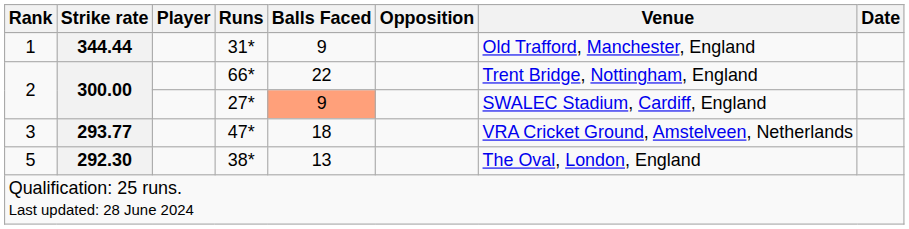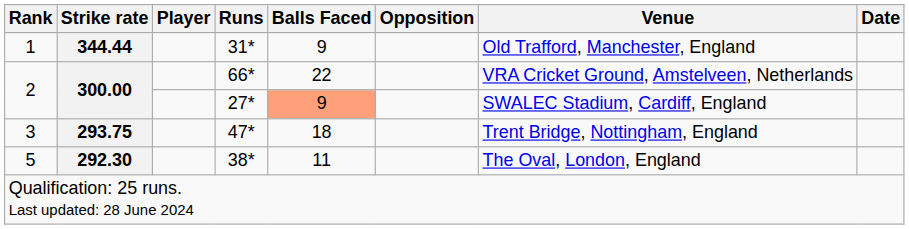 <table class="wikitable plainrowheaders sortable">
 <tr>
 <th scope=col>Rank</th>
 <th scope=col>Strike rate</th>
 <th scope=col>Player</th>
 <th scope=col>Runs</th>
 <th scope=col>Balls Faced</th>
 <th scope=col>Opposition</th>
 <th scope=col>Venue</th>
 <th scope=col>Date</th>
 </tr>
 <tr>
 <td align=center>1</td>
 <th scope=row style="text-align:center;">344.44</th>
 <td></td>
 <td align=center>31*</td>
 <td align=center>9</td>
 <td></td>
 <td><a href='#'>Old Trafford</a>, <a href='#'>Manchester</a>, England</td>
 <td> </td>
 </tr>
 <tr>
 <td align=center rowspan=2>2</td>
 <th scope=row style="text-align:center;" rowspan=2>300.00</th>
 <td></td>
 <td align=center>66*</td>
 <td align=center>22</td>
 <td></td>
-<td><a href='#'>Trent Bridge</a>, <a href='#'>Nottingham</a>, England</td>
+<td><a href='#'>VRA Cricket Ground</a>, <a href='#'>Amstelveen</a>, Netherlands</td>
 <td></td>
 </tr>
 <tr>
 <td></td>
 <td align=center>27*</td>
 <td align=center style="background: lightsalmon;">9</td>
 <td></td>
 <td><a href='#'>SWALEC Stadium</a>, <a href='#'>Cardiff</a>, England</td>
 <td> </td>
 </tr>
 <tr>
 <td align=center>3</td>
-<th scope=row style="text-align:center;">293.77</th>
+<th scope=row style="text-align:center;">293.75</th>
 <td></td>
 <td align=center>47*</td>
 <td align=center>18</td>
 <td></td>
-<td><a href='#'>VRA Cricket Ground</a>, <a href='#'>Amstelveen</a>, Netherlands</td>
+<td><a href='#'>Trent Bridge</a>, <a href='#'>Nottingham</a>, England</td>
 <td></td>
 </tr>
 <tr>
 <td align=center>5</td>
 <th scope=row style="text-align:center;">292.30</th>
 <td></td>
 <td align=center>38*</td>
-<td align=center>13</td>
+<td align=center>11</td>
 <td></td>
 <td><a href='#'>The Oval</a>, <a href='#'>London</a>, England</td>
 <td></td>
 </tr>
 <tr class=sortbottom>
 <td colspan=8>Qualification: 25 runs.<br><small>Last updated: 28 June 2024</small></td>
 </tr>
 </table>
